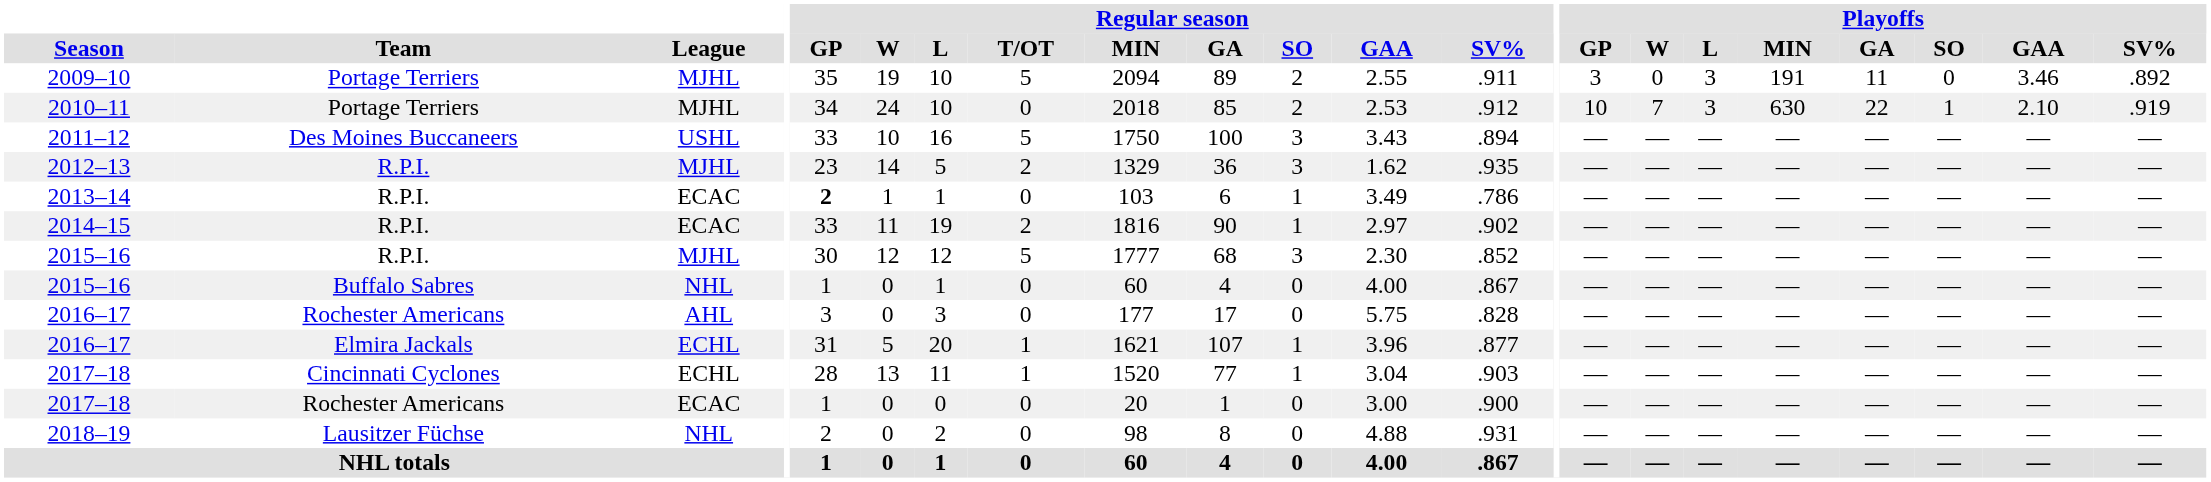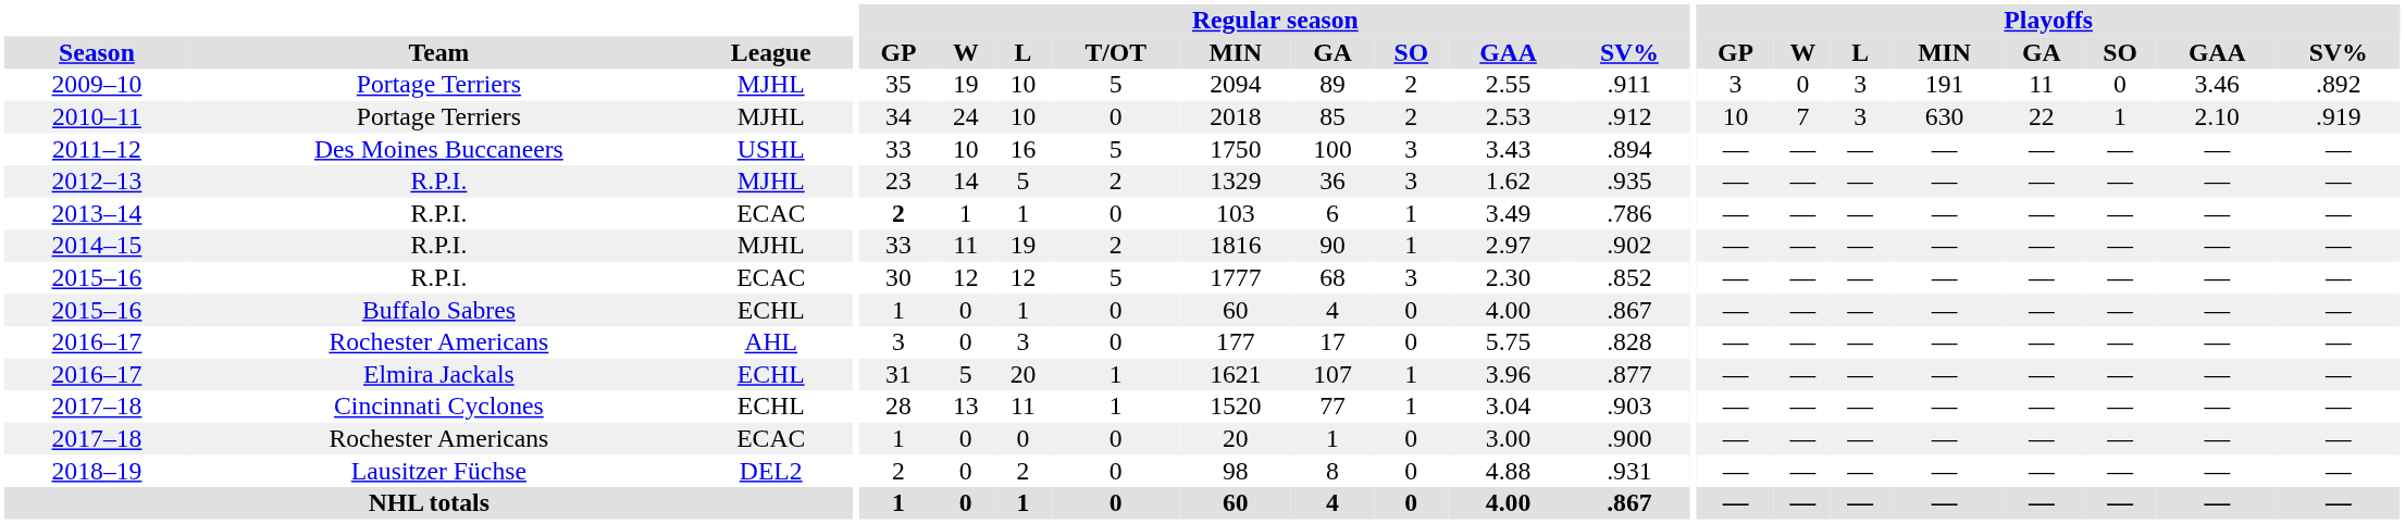 <table border="0" cellpadding="1" cellspacing="0" style="text-align:center; width:75%">
 <tr ALIGN="center" bgcolor="#e0e0e0">
 <th align="center" colspan="3" bgcolor="#ffffff"></th>
 <th align="center" rowspan="99" bgcolor="#ffffff"></th>
 <th align="center" colspan="9" bgcolor="#e0e0e0"><a href='#'>Regular season</a></th>
 <th align="center" rowspan="99" bgcolor="#ffffff"></th>
 <th align="center" colspan="8" bgcolor="#e0e0e0"><a href='#'>Playoffs</a></th>
 </tr>
 <tr ALIGN="center" bgcolor="#e0e0e0">
 <th><a href='#'>Season</a></th>
 <th>Team</th>
 <th>League</th>
 <th>GP</th>
 <th>W</th>
 <th>L</th>
 <th>T/OT</th>
 <th>MIN</th>
 <th>GA</th>
 <th><a href='#'>SO</a></th>
 <th><a href='#'>GAA</a></th>
 <th><a href='#'>SV%</a></th>
 <th>GP</th>
 <th>W</th>
 <th>L</th>
 <th>MIN</th>
 <th>GA</th>
 <th>SO</th>
 <th>GAA</th>
 <th>SV%</th>
 </tr>
 <tr>
 <td><a href='#'>2009–10</a></td>
 <td><a href='#'>Portage Terriers</a></td>
 <td><a href='#'>MJHL</a></td>
 <td>35</td>
 <td>19</td>
 <td>10</td>
 <td>5</td>
 <td>2094</td>
 <td>89</td>
 <td>2</td>
 <td>2.55</td>
 <td>.911</td>
 <td>3</td>
 <td>0</td>
 <td>3</td>
 <td>191</td>
 <td>11</td>
 <td>0</td>
 <td>3.46</td>
 <td>.892</td>
 </tr>
 <tr style="background:#f0f0f0;">
 <td><a href='#'>2010–11</a></td>
 <td>Portage Terriers</td>
 <td>MJHL</td>
 <td>34</td>
 <td>24</td>
 <td>10</td>
 <td>0</td>
 <td>2018</td>
 <td>85</td>
 <td>2</td>
 <td>2.53</td>
 <td>.912</td>
 <td>10</td>
 <td>7</td>
 <td>3</td>
 <td>630</td>
 <td>22</td>
 <td>1</td>
 <td>2.10</td>
 <td>.919</td>
 </tr>
 <tr>
 <td><a href='#'>2011–12</a></td>
 <td><a href='#'>Des Moines Buccaneers</a></td>
 <td><a href='#'>USHL</a></td>
 <td>33</td>
 <td>10</td>
 <td>16</td>
 <td>5</td>
 <td>1750</td>
 <td>100</td>
 <td>3</td>
 <td>3.43</td>
 <td>.894</td>
 <td>—</td>
 <td>—</td>
 <td>—</td>
 <td>—</td>
 <td>—</td>
 <td>—</td>
 <td>—</td>
 <td>—</td>
 </tr>
 <tr style="background:#f0f0f0;">
 <td><a href='#'>2012–13</a></td>
 <td><a href='#'>R.P.I.</a></td>
 <td><a href='#'>MJHL</a></td>
 <td>23</td>
 <td>14</td>
 <td>5</td>
 <td>2</td>
 <td>1329</td>
 <td>36</td>
 <td>3</td>
 <td>1.62</td>
 <td>.935</td>
 <td>—</td>
 <td>—</td>
 <td>—</td>
 <td>—</td>
 <td>—</td>
 <td>—</td>
 <td>—</td>
 <td>—</td>
 </tr>
 <tr>
 <td><a href='#'>2013–14</a></td>
 <td>R.P.I.</td>
 <td>ECAC</td>
 <td><strong>2</strong></td>
 <td>1</td>
 <td>1</td>
 <td>0</td>
 <td>103</td>
 <td>6</td>
 <td>1</td>
 <td>3.49</td>
 <td>.786</td>
 <td>—</td>
 <td>—</td>
 <td>—</td>
 <td>—</td>
 <td>—</td>
 <td>—</td>
 <td>—</td>
 <td>—</td>
 </tr>
 <tr style="background:#f0f0f0;">
 <td><a href='#'>2014–15</a></td>
 <td>R.P.I.</td>
-<td>ECAC</td>
+<td>MJHL</td>
 <td>33</td>
 <td>11</td>
 <td>19</td>
 <td>2</td>
 <td>1816</td>
 <td>90</td>
 <td>1</td>
 <td>2.97</td>
 <td>.902</td>
 <td>—</td>
 <td>—</td>
 <td>—</td>
 <td>—</td>
 <td>—</td>
 <td>—</td>
 <td>—</td>
 <td>—</td>
 </tr>
 <tr>
 <td><a href='#'>2015–16</a></td>
 <td>R.P.I.</td>
-<td><a href='#'>MJHL</a></td>
+<td>ECAC</td>
 <td>30</td>
 <td>12</td>
 <td>12</td>
 <td>5</td>
 <td>1777</td>
 <td>68</td>
 <td>3</td>
 <td>2.30</td>
 <td>.852</td>
 <td>—</td>
 <td>—</td>
 <td>—</td>
 <td>—</td>
 <td>—</td>
 <td>—</td>
 <td>—</td>
 <td>—</td>
 </tr>
 <tr style="background:#f0f0f0;">
 <td><a href='#'>2015–16</a></td>
 <td><a href='#'>Buffalo Sabres</a></td>
-<td><a href='#'>NHL</a></td>
+<td>ECHL</td>
 <td>1</td>
 <td>0</td>
 <td>1</td>
 <td>0</td>
 <td>60</td>
 <td>4</td>
 <td>0</td>
 <td>4.00</td>
 <td>.867</td>
 <td>—</td>
 <td>—</td>
 <td>—</td>
 <td>—</td>
 <td>—</td>
 <td>—</td>
 <td>—</td>
 <td>—</td>
 </tr>
 <tr>
 <td><a href='#'>2016–17</a></td>
 <td><a href='#'>Rochester Americans</a></td>
 <td><a href='#'>AHL</a></td>
 <td>3</td>
 <td>0</td>
 <td>3</td>
 <td>0</td>
 <td>177</td>
 <td>17</td>
 <td>0</td>
 <td>5.75</td>
 <td>.828</td>
 <td>—</td>
 <td>—</td>
 <td>—</td>
 <td>—</td>
 <td>—</td>
 <td>—</td>
 <td>—</td>
 <td>—</td>
 </tr>
 <tr style="background:#f0f0f0;">
 <td><a href='#'>2016–17</a></td>
 <td><a href='#'>Elmira Jackals</a></td>
 <td><a href='#'>ECHL</a></td>
 <td>31</td>
 <td>5</td>
 <td>20</td>
 <td>1</td>
 <td>1621</td>
 <td>107</td>
 <td>1</td>
 <td>3.96</td>
 <td>.877</td>
 <td>—</td>
 <td>—</td>
 <td>—</td>
 <td>—</td>
 <td>—</td>
 <td>—</td>
 <td>—</td>
 <td>—</td>
 </tr>
 <tr>
 <td><a href='#'>2017–18</a></td>
 <td><a href='#'>Cincinnati Cyclones</a></td>
 <td>ECHL</td>
 <td>28</td>
 <td>13</td>
 <td>11</td>
 <td>1</td>
 <td>1520</td>
 <td>77</td>
 <td>1</td>
 <td>3.04</td>
 <td>.903</td>
 <td>—</td>
 <td>—</td>
 <td>—</td>
 <td>—</td>
 <td>—</td>
 <td>—</td>
 <td>—</td>
 <td>—</td>
 </tr>
 <tr style="background:#f0f0f0;">
 <td><a href='#'>2017–18</a></td>
 <td>Rochester Americans</td>
 <td>ECAC</td>
 <td>1</td>
 <td>0</td>
 <td>0</td>
 <td>0</td>
 <td>20</td>
 <td>1</td>
 <td>0</td>
 <td>3.00</td>
 <td>.900</td>
 <td>—</td>
 <td>—</td>
 <td>—</td>
 <td>—</td>
 <td>—</td>
 <td>—</td>
 <td>—</td>
 <td>—</td>
 </tr>
 <tr>
 <td><a href='#'>2018–19</a></td>
 <td><a href='#'>Lausitzer Füchse</a></td>
-<td><a href='#'>NHL</a></td>
+<td><a href='#'>DEL2</a></td>
 <td>2</td>
 <td>0</td>
 <td>2</td>
 <td>0</td>
 <td>98</td>
 <td>8</td>
 <td>0</td>
 <td>4.88</td>
 <td>.931</td>
 <td>—</td>
 <td>—</td>
 <td>—</td>
 <td>—</td>
 <td>—</td>
 <td>—</td>
 <td>—</td>
 <td>—</td>
 </tr>
 <tr ALIGN="center" bgcolor="#e0e0e0">
 <th colspan="3" align="center">NHL totals</th>
 <th>1</th>
 <th>0</th>
 <th>1</th>
 <th>0</th>
 <th>60</th>
 <th>4</th>
 <th>0</th>
 <th>4.00</th>
 <th>.867</th>
 <th>—</th>
 <th>—</th>
 <th>—</th>
 <th>—</th>
 <th>—</th>
 <th>—</th>
 <th>—</th>
 <th>—</th>
 </tr>
 </table>
